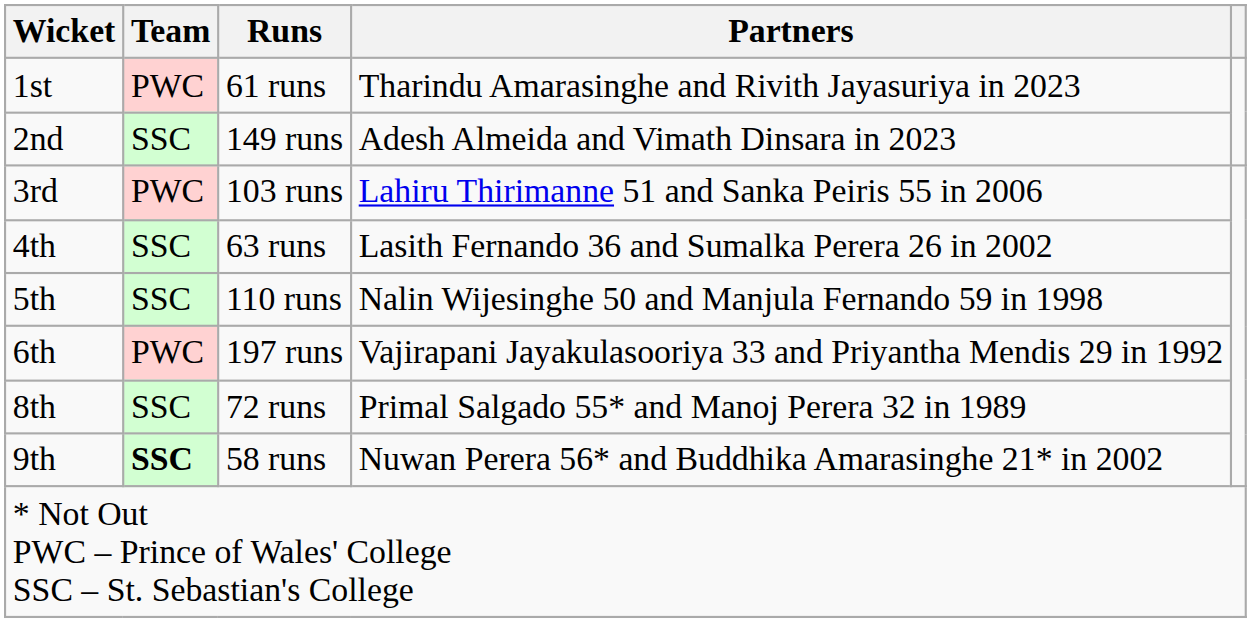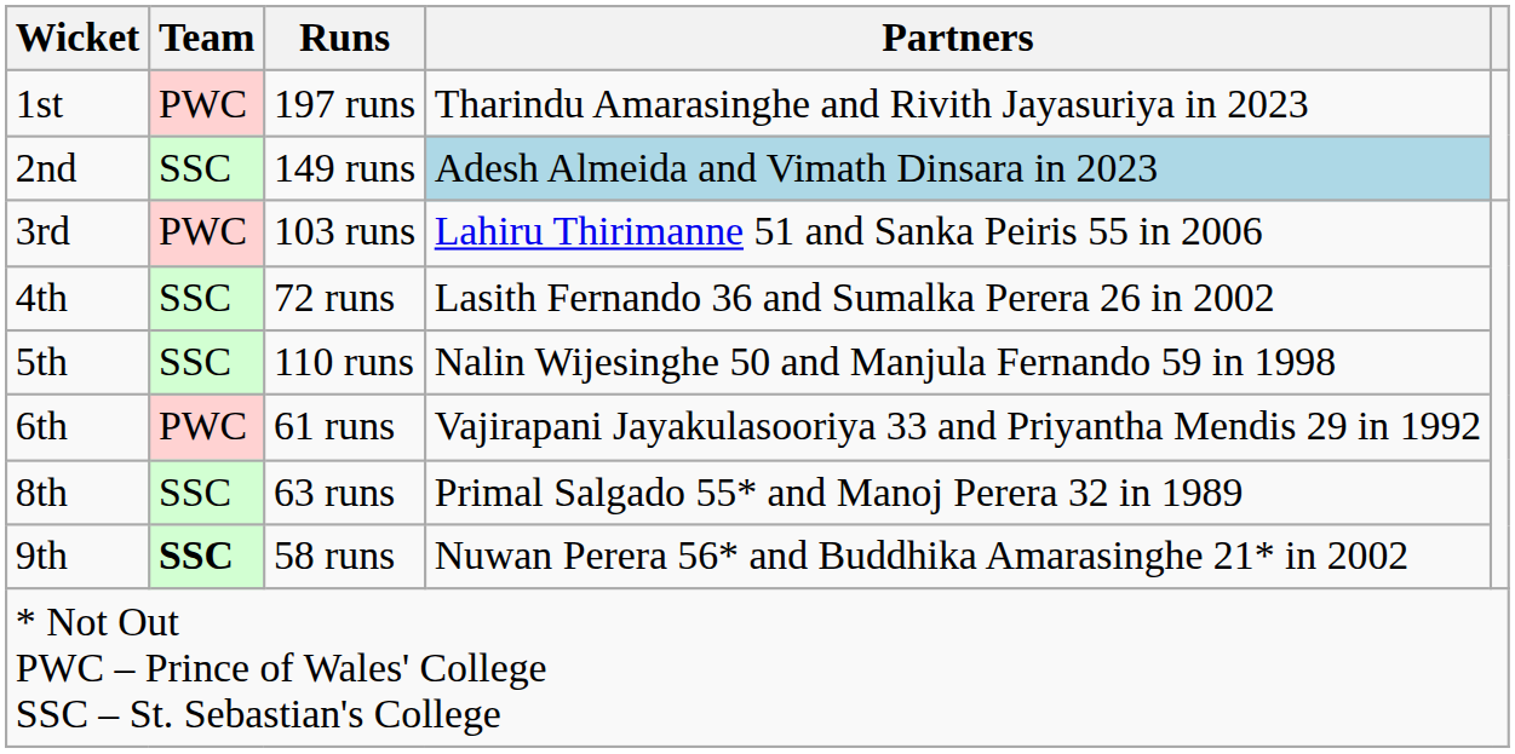 <table class="wikitable collapsible">
 <tr>
 <th>Wicket</th>
 <th>Team</th>
 <th>Runs</th>
 <th>Partners</th>
 <th></th>
 </tr>
 <tr>
 <td>1st</td>
 <td style="background:#FFD2D2;">PWC</td>
-<td>61 runs</td>
+<td>197 runs</td>
 <td>Tharindu Amarasinghe and Rivith Jayasuriya in 2023</td>
 <td rowspan="2"></td>
 </tr>
 <tr>
 <td>2nd</td>
 <td style="background:#D2FFD2;">SSC</td>
 <td>149 runs</td>
-<td>Adesh Almeida and Vimath Dinsara in 2023</td>
+<td style="background: lightblue;">Adesh Almeida and Vimath Dinsara in 2023</td>
 </tr>
 <tr>
 <td>3rd</td>
 <td style="background:#FFD2D2;">PWC</td>
 <td>103 runs</td>
 <td><a href='#'>Lahiru Thirimanne</a> 51 and Sanka Peiris 55 in 2006</td>
 <td rowspan="6"></td>
 </tr>
 <tr>
 <td>4th</td>
 <td style="background:#D2FFD2;">SSC</td>
-<td>63 runs</td>
+<td>72 runs</td>
 <td>Lasith Fernando 36 and Sumalka Perera 26 in 2002</td>
 </tr>
 <tr>
 <td>5th</td>
 <td style="background:#D2FFD2;">SSC</td>
 <td>110 runs</td>
 <td>Nalin Wijesinghe 50 and Manjula Fernando 59 in 1998</td>
 </tr>
 <tr>
 <td>6th</td>
 <td style="background:#FFD2D2;">PWC</td>
-<td>197 runs</td>
+<td>61 runs</td>
 <td>Vajirapani Jayakulasooriya 33 and Priyantha Mendis 29 in 1992</td>
 </tr>
 <tr>
 <td>8th</td>
 <td style="background:#D2FFD2;">SSC</td>
-<td>72 runs</td>
+<td>63 runs</td>
 <td>Primal Salgado 55* and Manoj Perera 32 in 1989</td>
 </tr>
 <tr>
 <td>9th</td>
 <td style="background:#D2FFD2;"><strong>SSC</strong></td>
 <td>58 runs</td>
 <td>Nuwan Perera 56* and Buddhika Amarasinghe 21* in 2002</td>
 </tr>
 <tr>
 <td colspan="5" style="text-align: left;">* Not Out <br>PWC – Prince of Wales' College<br>SSC – St. Sebastian's College</td>
 </tr>
 </table>
